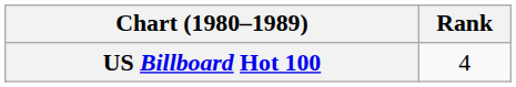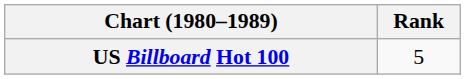 <table class="wikitable plainrowheaders">
 <tr>
 <th style="width: 200pt;">Chart (1980–1989)</th>
 <th style="width: 40pt;">Rank</th>
 </tr>
 <tr>
 <th scope="row">US <em><a href='#'>Billboard</a></em> <a href='#'>Hot 100</a></th>
-<td style="text-align:center;">4</td>
+<td style="text-align:center;">5</td>
 </tr>
 </table>
